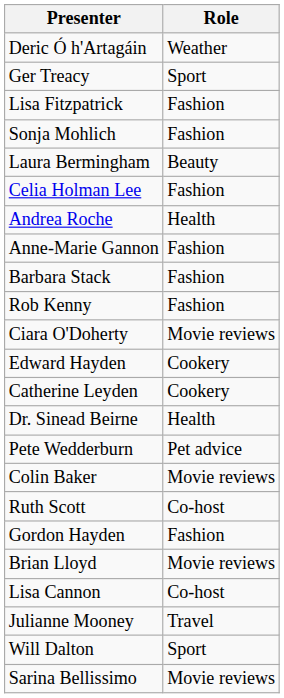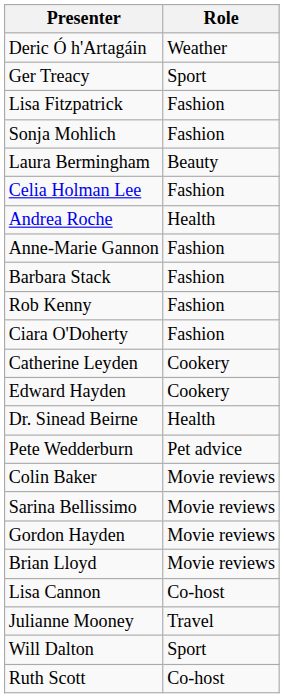 <table class="wikitable sortable">
 <tr>
 <th>Presenter</th>
 <th>Role</th>
 </tr>
 <tr>
 <td>Deric Ó h'Artagáin</td>
 <td>Weather</td>
 </tr>
 <tr>
 <td>Ger Treacy</td>
 <td>Sport</td>
 </tr>
 <tr>
 <td>Lisa Fitzpatrick</td>
 <td>Fashion</td>
 </tr>
 <tr>
 <td>Sonja Mohlich</td>
 <td>Fashion</td>
 </tr>
 <tr>
 <td>Laura Bermingham</td>
 <td>Beauty</td>
 </tr>
 <tr>
 <td><a href='#'>Celia Holman Lee</a></td>
 <td>Fashion</td>
 </tr>
 <tr>
 <td><a href='#'>Andrea Roche</a></td>
 <td>Health</td>
 </tr>
 <tr>
 <td>Anne-Marie Gannon</td>
 <td>Fashion</td>
 </tr>
 <tr>
 <td>Barbara Stack</td>
 <td>Fashion</td>
 </tr>
 <tr>
 <td>Rob Kenny</td>
 <td>Fashion</td>
 </tr>
 <tr>
 <td>Ciara O'Doherty</td>
-<td>Movie reviews</td>
+<td>Fashion</td>
+</tr>
+<tr>
+<td>Catherine Leyden</td>
+<td>Cookery</td>
 </tr>
 <tr>
 <td>Edward Hayden</td>
-<td>Cookery</td>
-</tr>
-<tr>
-<td>Catherine Leyden</td>
 <td>Cookery</td>
 </tr>
 <tr>
 <td>Dr. Sinead Beirne</td>
 <td>Health</td>
 </tr>
 <tr>
 <td>Pete Wedderburn</td>
 <td>Pet advice</td>
 </tr>
 <tr>
 <td>Colin Baker</td>
 <td>Movie reviews</td>
 </tr>
 <tr>
-<td>Ruth Scott</td>
-<td>Co-host</td>
+<td>Sarina Bellissimo</td>
+<td>Movie reviews</td>
 </tr>
 <tr>
 <td>Gordon Hayden</td>
-<td>Fashion</td>
+<td>Movie reviews</td>
 </tr>
 <tr>
 <td>Brian Lloyd</td>
 <td>Movie reviews</td>
 </tr>
 <tr>
 <td>Lisa Cannon</td>
 <td>Co-host</td>
 </tr>
 <tr>
 <td>Julianne Mooney</td>
 <td>Travel</td>
 </tr>
 <tr>
 <td>Will Dalton</td>
 <td>Sport</td>
 </tr>
 <tr>
-<td>Sarina Bellissimo</td>
-<td>Movie reviews</td>
+<td>Ruth Scott</td>
+<td>Co-host</td>
 </tr>
 </table>
